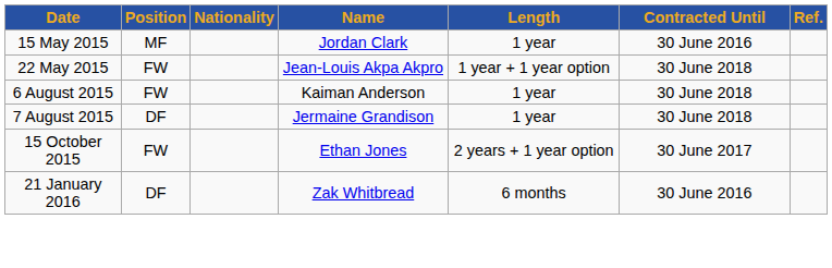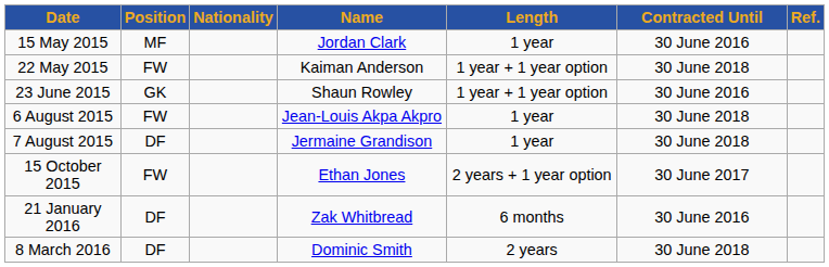 <table class="wikitable"  style="text-align:center; font-size:90%; ">
 <tr>
 <th style="background:#2751A3; color:#EEAB1F; width:100px;">Date</th>
 <th style="background:#2751A3; color:#EEAB1F; width:50px;">Position</th>
 <th style="background:#2751A3; color:#EEAB1F; width:50px;">Nationality</th>
 <th style="background:#2751A3; color:#EEAB1F; width:150px;">Name</th>
 <th style="background:#2751A3; color:#EEAB1F; width:150px;">Length</th>
 <th style="background:#2751A3; color:#EEAB1F; width:150px;">Contracted Until</th>
 <th style="background:#2751A3; color:#EEAB1F; width:25px;">Ref.</th>
 </tr>
 <tr>
 <td>15 May 2015</td>
 <td>MF</td>
 <td></td>
 <td><a href='#'>Jordan Clark</a></td>
 <td>1 year</td>
 <td>30 June 2016</td>
 <td></td>
 </tr>
 <tr>
 <td>22 May 2015</td>
 <td>FW</td>
 <td></td>
-<td><a href='#'>Jean-Louis Akpa Akpro</a></td>
+<td>Kaiman Anderson</td>
 <td>1 year + 1 year option</td>
 <td>30 June 2018</td>
+<td></td>
+</tr>
+<tr>
+<td>23 June 2015</td>
+<td>GK</td>
+<td></td>
+<td>Shaun Rowley</td>
+<td>1 year + 1 year option</td>
+<td>30 June 2016</td>
 <td></td>
 </tr>
 <tr>
 <td>6 August 2015</td>
 <td>FW</td>
 <td></td>
-<td>Kaiman Anderson</td>
+<td><a href='#'>Jean-Louis Akpa Akpro</a></td>
 <td>1 year</td>
 <td>30 June 2018</td>
 <td></td>
 </tr>
 <tr>
 <td>7 August 2015</td>
 <td>DF</td>
 <td></td>
 <td><a href='#'>Jermaine Grandison</a></td>
 <td>1 year</td>
 <td>30 June 2018</td>
 <td></td>
 </tr>
 <tr>
 <td>15 October 2015</td>
 <td>FW</td>
 <td></td>
 <td><a href='#'>Ethan Jones</a></td>
 <td>2 years + 1 year option</td>
 <td>30 June 2017</td>
 <td></td>
 </tr>
 <tr>
 <td>21 January 2016</td>
 <td>DF</td>
 <td></td>
 <td><a href='#'>Zak Whitbread</a></td>
 <td>6 months</td>
 <td>30 June 2016</td>
 <td></td>
 </tr>
+<tr>
+<td>8 March 2016</td>
+<td>DF</td>
+<td></td>
+<td><a href='#'>Dominic Smith</a></td>
+<td>2 years</td>
+<td>30 June 2018</td>
+<td></td>
+</tr>
 </table>
